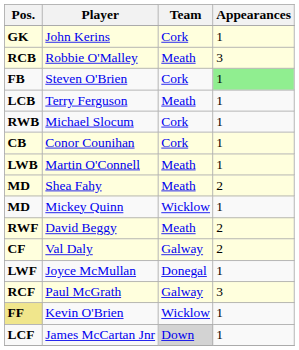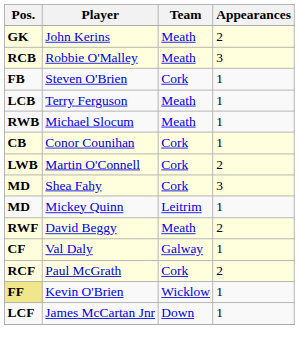 <table class="wikitable">
 <tr>
 <th>Pos.</th>
 <th>Player</th>
 <th>Team</th>
 <th>Appearances</th>
 </tr>
 <tr>
 </tr>
 <tr bgcolor=#FFFFDD>
 <td><strong>GK</strong></td>
 <td> <a href='#'>John Kerins</a></td>
-<td><a href='#'>Cork</a></td>
-<td>1</td>
+<td><a href='#'>Meath</a></td>
+<td>2</td>
 </tr>
 <tr bgcolor=#FFFFDD>
 <td><strong>RCB</strong></td>
 <td> <a href='#'>Robbie O'Malley</a></td>
 <td><a href='#'>Meath</a></td>
 <td>3</td>
 </tr>
 <tr>
 <td><strong>FB</strong></td>
 <td> <a href='#'>Steven O'Brien</a></td>
 <td><a href='#'>Cork</a></td>
-<td style="background: lightgreen;">1</td>
+<td>1</td>
 </tr>
 <tr>
 <td><strong>LCB</strong></td>
 <td> <a href='#'>Terry Ferguson</a></td>
 <td><a href='#'>Meath</a></td>
 <td>1</td>
 </tr>
 <tr>
 <td><strong>RWB</strong></td>
 <td> <a href='#'>Michael Slocum</a></td>
-<td><a href='#'>Cork</a></td>
+<td><a href='#'>Meath</a></td>
 <td>1</td>
 </tr>
 <tr bgcolor=#FFFFDD>
 <td><strong>CB</strong></td>
 <td> <a href='#'>Conor Counihan</a></td>
 <td><a href='#'>Cork</a></td>
 <td>1</td>
 </tr>
 <tr bgcolor=#FFFFDD>
 <td><strong>LWB</strong></td>
 <td> <a href='#'>Martin O'Connell</a></td>
-<td><a href='#'>Meath</a></td>
-<td>1</td>
+<td><a href='#'>Cork</a></td>
+<td>2</td>
 </tr>
 <tr bgcolor=#FFFFDD>
 <td><strong>MD</strong></td>
 <td> <a href='#'>Shea Fahy</a></td>
-<td><a href='#'>Meath</a></td>
-<td>2</td>
+<td><a href='#'>Cork</a></td>
+<td>3</td>
 </tr>
 <tr>
 <td><strong>MD</strong></td>
 <td> <a href='#'>Mickey Quinn</a></td>
-<td><a href='#'>Wicklow</a></td>
+<td><a href='#'>Leitrim</a></td>
 <td>1</td>
 </tr>
 <tr bgcolor=#FFFFDD>
 <td><strong>RWF</strong></td>
 <td> <a href='#'>David Beggy</a></td>
 <td><a href='#'>Meath</a></td>
 <td>2</td>
 </tr>
 <tr bgcolor=#FFFFDD>
 <td><strong>CF</strong></td>
 <td> <a href='#'>Val Daly</a></td>
 <td><a href='#'>Galway</a></td>
-<td>2</td>
-</tr>
-<tr>
-<td><strong>LWF</strong></td>
-<td> <a href='#'>Joyce McMullan</a></td>
-<td><a href='#'>Donegal</a></td>
 <td>1</td>
 </tr>
 <tr bgcolor=#FFFFDD>
 <td><strong>RCF</strong></td>
 <td> <a href='#'>Paul McGrath</a></td>
-<td><a href='#'>Galway</a></td>
-<td>3</td>
+<td><a href='#'>Cork</a></td>
+<td>2</td>
 </tr>
 <tr>
 <td style="background: khaki;"><strong>FF</strong></td>
 <td> <a href='#'>Kevin O'Brien</a></td>
 <td><a href='#'>Wicklow</a></td>
 <td>1</td>
 </tr>
 <tr>
 <td><strong>LCF</strong></td>
 <td> <a href='#'>James McCartan Jnr</a></td>
-<td style="background: lightgrey;"><a href='#'>Down</a></td>
+<td><a href='#'>Down</a></td>
 <td>1</td>
 </tr>
 <tr>
 </tr>
 </table>
